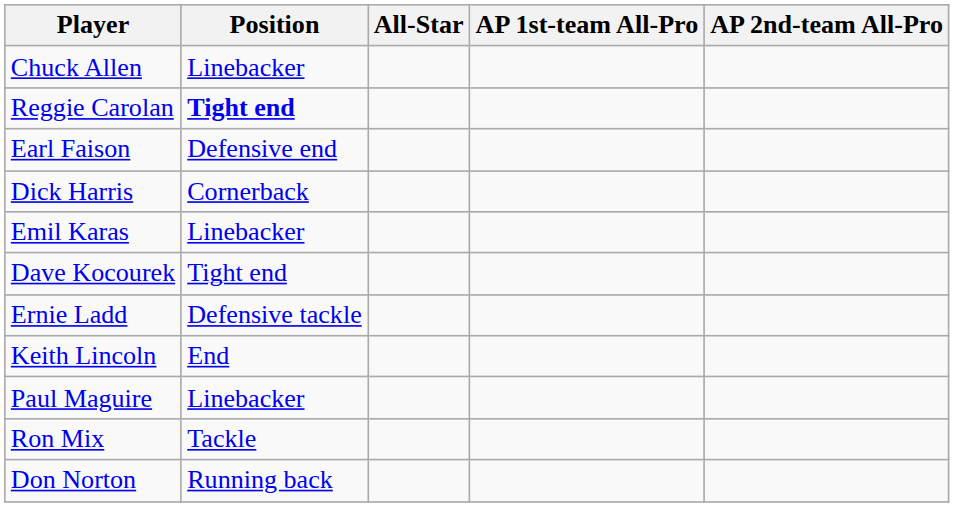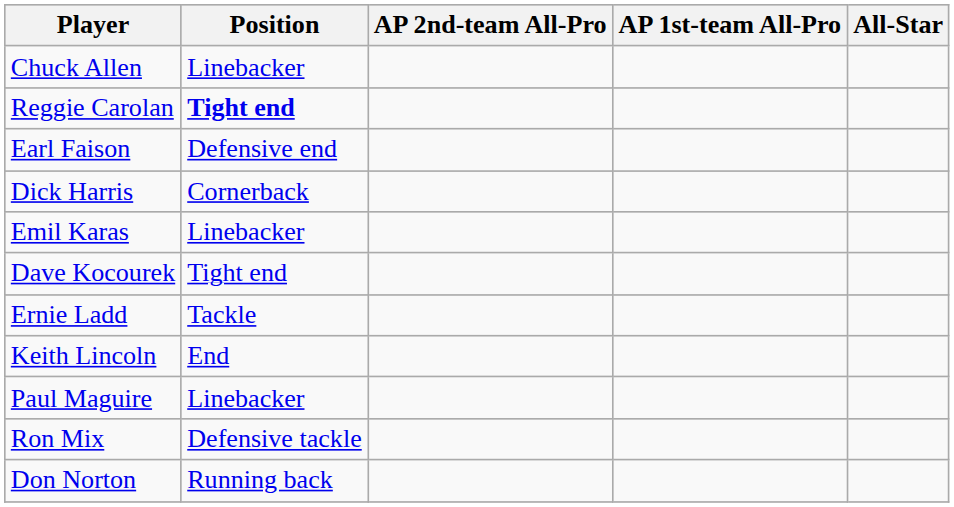 <table class="wikitable">
 <tr>
 <th>Player</th>
 <th>Position</th>
+<th>AP 2nd-team All-Pro</th>
+<th>AP 1st-team All-Pro</th>
 <th>All-Star</th>
-<th>AP 1st-team All-Pro</th>
-<th>AP 2nd-team All-Pro</th>
 </tr>
 <tr>
 <td><a href='#'>Chuck Allen</a></td>
 <td><a href='#'>Linebacker</a></td>
 <td></td>
 <td></td>
 <td></td>
 </tr>
 <tr>
 <td><a href='#'>Reggie Carolan</a></td>
 <td><strong><a href='#'>Tight end</a></strong></td>
 <td></td>
 <td></td>
 <td></td>
 </tr>
 <tr>
 <td><a href='#'>Earl Faison</a></td>
 <td><a href='#'>Defensive end</a></td>
 <td></td>
 <td></td>
 <td></td>
 </tr>
 <tr>
 <td><a href='#'>Dick Harris</a></td>
 <td><a href='#'>Cornerback</a></td>
 <td></td>
 <td></td>
 <td></td>
 </tr>
 <tr>
 <td><a href='#'>Emil Karas</a></td>
 <td><a href='#'>Linebacker</a></td>
 <td></td>
 <td></td>
 <td></td>
 </tr>
 <tr>
 <td><a href='#'>Dave Kocourek</a></td>
 <td><a href='#'>Tight end</a></td>
 <td></td>
 <td></td>
 <td></td>
 </tr>
 <tr>
 <td><a href='#'>Ernie Ladd</a></td>
-<td><a href='#'>Defensive tackle</a></td>
+<td><a href='#'>Tackle</a></td>
 <td></td>
 <td></td>
 <td></td>
 </tr>
 <tr>
 <td><a href='#'>Keith Lincoln</a></td>
 <td><a href='#'>End</a></td>
 <td></td>
 <td></td>
 <td></td>
 </tr>
 <tr>
 <td><a href='#'>Paul Maguire</a></td>
 <td><a href='#'>Linebacker</a></td>
 <td></td>
 <td></td>
 <td></td>
 </tr>
 <tr>
 <td><a href='#'>Ron Mix</a></td>
-<td><a href='#'>Tackle</a></td>
+<td><a href='#'>Defensive tackle</a></td>
 <td></td>
 <td></td>
 <td></td>
 </tr>
 <tr>
 <td><a href='#'>Don Norton</a></td>
 <td><a href='#'>Running back</a></td>
 <td></td>
 <td></td>
 <td></td>
 </tr>
 </table>
